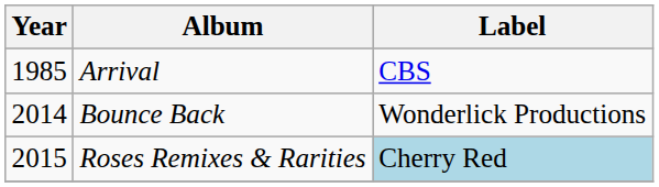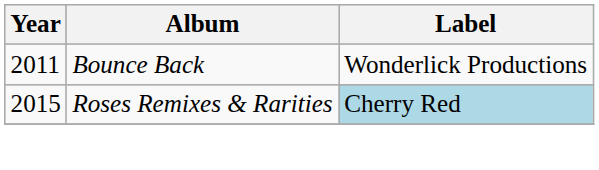 <table class="wikitable">
 <tr>
 <th>Year</th>
 <th>Album</th>
 <th>Label</th>
 </tr>
 <tr>
-<td>1985</td>
-<td><em>Arrival</em></td>
-<td><a href='#'>CBS</a></td>
-</tr>
-<tr>
-<td>2014</td>
+<td>2011</td>
 <td><em>Bounce Back</em></td>
 <td>Wonderlick Productions</td>
 </tr>
 <tr>
 <td>2015</td>
 <td><em>Roses Remixes & Rarities</em></td>
 <td style="background: lightblue;">Cherry Red</td>
 </tr>
 <tr>
 </tr>
 </table>
